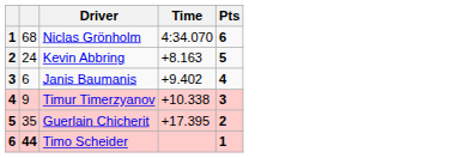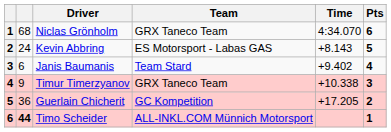 <table class="wikitable" style="font-size:95%">
 <tr>
 <th></th>
 <th></th>
 <th>Driver</th>
+<th>Team</th>
 <th>Time</th>
 <th>Pts</th>
 </tr>
 <tr>
 <th>1</th>
 <td>68</td>
 <td> <a href='#'>Niclas Grönholm</a></td>
+<td>GRX Taneco Team</td>
 <td>4:34.070</td>
 <td><strong>6</strong></td>
 </tr>
 <tr>
 <th>2</th>
 <td>24</td>
 <td> <a href='#'>Kevin Abbring</a></td>
-<td>+8.163</td>
+<td>ES Motorsport - Labas GAS</td>
+<td>+8.143</td>
 <td><strong>5</strong></td>
 </tr>
 <tr>
 <th>3</th>
 <td>6</td>
 <td> <a href='#'>Janis Baumanis</a></td>
+<td><a href='#'>Team Stard</a></td>
 <td>+9.402</td>
 <td><strong>4</strong></td>
 </tr>
 <tr>
 <th style="background:#ffcccc;">4</th>
 <td style="background:#ffcccc;">9</td>
 <td style="background:#ffcccc;"> <a href='#'>Timur Timerzyanov</a></td>
+<td style="background:#ffcccc;">GRX Taneco Team</td>
 <td style="background:#ffcccc;">+10.338</td>
 <td style="background:#ffcccc;"><strong>3</strong></td>
 </tr>
 <tr>
 <th style="background:#ffcccc;">5</th>
-<td style="background:#ffcccc;">35</td>
+<td style="background:#ffcccc;">36</td>
 <td style="background:#ffcccc;"> <a href='#'>Guerlain Chicherit</a></td>
-<td style="background:#ffcccc;">+17.395</td>
+<td style="background:#ffcccc;"><a href='#'>GC Kompetition</a></td>
+<td style="background:#ffcccc;">+17.205</td>
 <td style="background:#ffcccc;"><strong>2</strong></td>
 </tr>
 <tr>
 <th style="background:#ffcccc;">6</th>
 <td style="background:#ffcccc;"><strong>44</strong></td>
 <td style="background:#ffcccc;"> <a href='#'>Timo Scheider</a></td>
+<td style="background:#ffcccc;"><a href='#'>ALL-INKL.COM Münnich Motorsport</a></td>
 <td style="background:#ffcccc;"></td>
 <td style="background:#ffcccc;"><strong>1</strong></td>
 </tr>
 </table>
